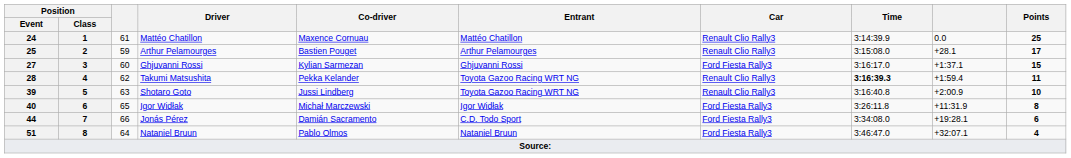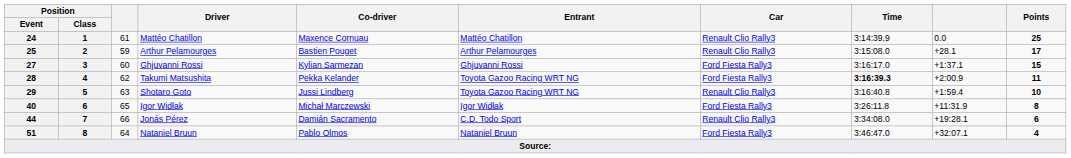 <table class="wikitable" width=85% style="font-size: 85%;">
 <tr>
 <th colspan="2">Position</th>
 <th rowspan="2"></th>
 <th rowspan="2">Driver</th>
 <th rowspan="2">Co-driver</th>
 <th rowspan="2">Entrant</th>
 <th rowspan="2">Car</th>
 <th rowspan="2">Time</th>
 <th rowspan="2"></th>
 <th rowspan="2">Points</th>
 </tr>
 <tr>
 <th>Event</th>
 <th>Class</th>
 </tr>
 <tr>
 <th>24</th>
 <th>1</th>
 <td align="center">61</td>
 <td><a href='#'>Mattéo Chatillon</a></td>
 <td><a href='#'>Maxence Cornuau</a></td>
 <td><a href='#'>Mattéo Chatillon</a></td>
 <td><a href='#'>Renault Clio Rally3</a></td>
 <td>3:14:39.9</td>
 <td>0.0</td>
 <td align="center"><strong>25</strong></td>
 </tr>
 <tr>
 <th>25</th>
 <th>2</th>
 <td align="center">59</td>
 <td><a href='#'>Arthur Pelamourges</a></td>
 <td><a href='#'>Bastien Pouget</a></td>
 <td><a href='#'>Arthur Pelamourges</a></td>
 <td><a href='#'>Renault Clio Rally3</a></td>
 <td>3:15:08.0</td>
 <td>+28.1</td>
 <td align="center"><strong>17</strong></td>
 </tr>
 <tr>
 <th>27</th>
 <th>3</th>
 <td align="center">60</td>
 <td><a href='#'>Ghjuvanni Rossi</a></td>
 <td><a href='#'>Kylian Sarmezan</a></td>
 <td><a href='#'>Ghjuvanni Rossi</a></td>
 <td><a href='#'>Ford Fiesta Rally3</a></td>
 <td>3:16:17.0</td>
 <td>+1:37.1</td>
 <td align="center"><strong>15</strong></td>
 </tr>
 <tr>
 <th>28</th>
 <th>4</th>
 <td align="center">62</td>
 <td><a href='#'>Takumi Matsushita</a></td>
 <td><a href='#'>Pekka Kelander</a></td>
 <td><a href='#'>Toyota Gazoo Racing WRT NG</a></td>
-<td><a href='#'>Renault Clio Rally3</a></td>
+<td><a href='#'>Ford Fiesta Rally3</a></td>
 <td><strong>3:16:39.3</strong></td>
-<td>+1:59.4</td>
+<td>+2:00.9</td>
 <td align="center"><strong>11</strong></td>
 </tr>
 <tr>
-<th>39</th>
+<th>29</th>
 <th>5</th>
 <td align="center">63</td>
 <td><a href='#'>Shotaro Goto</a></td>
 <td><a href='#'>Jussi Lindberg</a></td>
 <td><a href='#'>Toyota Gazoo Racing WRT NG</a></td>
 <td><a href='#'>Renault Clio Rally3</a></td>
 <td>3:16:40.8</td>
-<td>+2:00.9</td>
+<td>+1:59.4</td>
 <td align="center"><strong>10</strong></td>
 </tr>
 <tr>
 <th>40</th>
 <th>6</th>
 <td align="center">65</td>
 <td><a href='#'>Igor Widłak</a></td>
 <td><a href='#'>Michał Marczewski</a></td>
 <td><a href='#'>Igor Widłak</a></td>
 <td><a href='#'>Ford Fiesta Rally3</a></td>
 <td>3:26:11.8</td>
 <td>+11:31.9</td>
 <td align="center"><strong>8</strong></td>
 </tr>
 <tr>
 <th>44</th>
 <th>7</th>
 <td align="center">66</td>
 <td><a href='#'>Jonás Pérez</a></td>
 <td><a href='#'>Damián Sacramento</a></td>
 <td><a href='#'>C.D. Todo Sport</a></td>
-<td><a href='#'>Ford Fiesta Rally3</a></td>
+<td><a href='#'>Renault Clio Rally3</a></td>
 <td>3:34:08.0</td>
 <td>+19:28.1</td>
 <td align="center"><strong>6</strong></td>
 </tr>
 <tr>
 <th>51</th>
 <th>8</th>
 <td align="center">64</td>
 <td><a href='#'>Nataniel Bruun</a></td>
 <td><a href='#'>Pablo Olmos</a></td>
 <td><a href='#'>Nataniel Bruun</a></td>
 <td><a href='#'>Ford Fiesta Rally3</a></td>
 <td>3:46:47.0</td>
 <td>+32:07.1</td>
 <td align="center"><strong>4</strong></td>
 </tr>
 <tr>
 <td style="background-color:#EAECF0; text-align:center" colspan="11"><strong>Source:</strong></td>
 </tr>
 </table>
